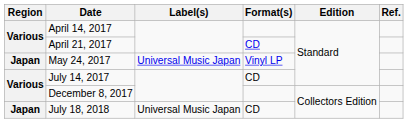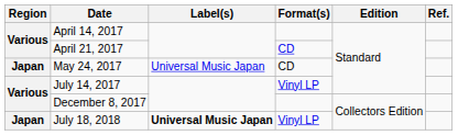 <table class="wikitable plainrowheaders">
 <tr>
 <th scope="col">Region</th>
 <th scope="col">Date</th>
 <th scope="col">Label(s)</th>
 <th scope="col">Format(s)</th>
 <th scope="col">Edition</th>
 <th scope="col">Ref.</th>
 </tr>
 <tr>
 <th scope="row" rowspan="2">Various</th>
 <td>April 14, 2017</td>
 <td rowspan="2"></td>
 <td></td>
 <td rowspan="4">Standard</td>
 <td></td>
 </tr>
 <tr>
 <td>April 21, 2017</td>
 <td><a href='#'>CD</a></td>
 <td></td>
 </tr>
 <tr>
 <th scope="row">Japan</th>
 <td>May 24, 2017</td>
 <td><a href='#'>Universal Music Japan</a></td>
-<td><a href='#'>Vinyl LP</a></td>
+<td>CD</td>
 <td></td>
 </tr>
 <tr>
 <th scope="row" rowspan="2">Various</th>
 <td>July 14, 2017</td>
 <td rowspan="2"></td>
-<td>CD</td>
+<td><a href='#'>Vinyl LP</a></td>
 <td></td>
 </tr>
 <tr>
 <td>December 8, 2017</td>
 <td></td>
 <td rowspan="2">Collectors Edition</td>
 <td></td>
 </tr>
 <tr>
 <th scope="row">Japan</th>
 <td>July 18, 2018</td>
-<td>Universal Music Japan</td>
-<td>CD</td>
+<td><strong>Universal Music Japan</strong></td>
+<td><a href='#'>Vinyl LP</a></td>
 <td></td>
 </tr>
 </table>
